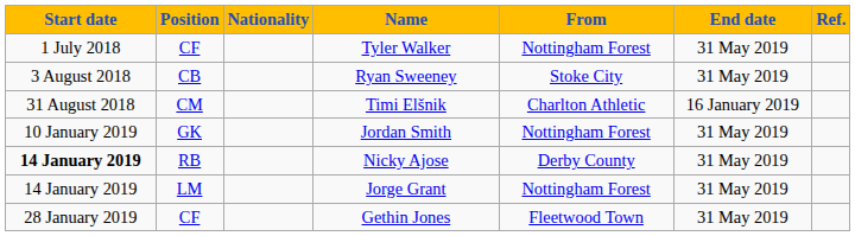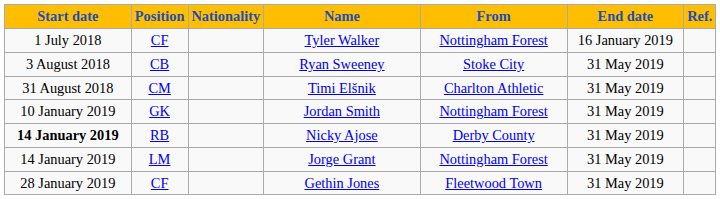 <table class="wikitable"  style="text-align:center; font-size:90%; ">
 <tr>
 <th style="background:#ffbf00; color:#1C4EBD; width:120px;">Start date</th>
 <th style="background:#ffbf00; color:#1C4EBD; width:50px;">Position</th>
 <th style="background:#ffbf00; color:#1C4EBD; width:50px;">Nationality</th>
 <th style="background:#ffbf00; color:#1C4EBD; width:150px;">Name</th>
 <th style="background:#ffbf00; color:#1C4EBD; width:140px;">From</th>
 <th style="background:#ffbf00; color:#1C4EBD; width:110px;">End date</th>
 <th style="background:#ffbf00; color:#1C4EBD; width:25px;">Ref.</th>
 </tr>
 <tr>
 <td>1 July 2018</td>
 <td><a href='#'>CF</a></td>
 <td></td>
 <td><a href='#'>Tyler Walker</a></td>
 <td><a href='#'>Nottingham Forest</a></td>
-<td>31 May 2019</td>
+<td>16 January 2019</td>
 <td></td>
 </tr>
 <tr>
 <td>3 August 2018</td>
 <td><a href='#'>CB</a></td>
 <td></td>
 <td><a href='#'>Ryan Sweeney</a></td>
 <td><a href='#'>Stoke City</a></td>
 <td>31 May 2019</td>
 <td></td>
 </tr>
 <tr>
 <td>31 August 2018</td>
 <td><a href='#'>CM</a></td>
 <td></td>
 <td><a href='#'>Timi Elšnik</a></td>
 <td><a href='#'>Charlton Athletic</a></td>
-<td>16 January 2019</td>
+<td>31 May 2019</td>
 <td></td>
 </tr>
 <tr>
 <td>10 January 2019</td>
 <td><a href='#'>GK</a></td>
 <td></td>
 <td><a href='#'>Jordan Smith</a></td>
 <td><a href='#'>Nottingham Forest</a></td>
 <td>31 May 2019</td>
 <td></td>
 </tr>
 <tr>
 <td><strong>14 January 2019</strong></td>
 <td><a href='#'>RB</a></td>
 <td></td>
 <td><a href='#'>Nicky Ajose</a></td>
 <td><a href='#'>Derby County</a></td>
 <td>31 May 2019</td>
 <td></td>
 </tr>
 <tr>
 <td>14 January 2019</td>
 <td><a href='#'>LM</a></td>
 <td></td>
 <td><a href='#'>Jorge Grant</a></td>
 <td><a href='#'>Nottingham Forest</a></td>
 <td>31 May 2019</td>
 <td></td>
 </tr>
 <tr>
 <td>28 January 2019</td>
 <td><a href='#'>CF</a></td>
 <td></td>
 <td><a href='#'>Gethin Jones</a></td>
 <td><a href='#'>Fleetwood Town</a></td>
 <td>31 May 2019</td>
 <td></td>
 </tr>
 </table>
